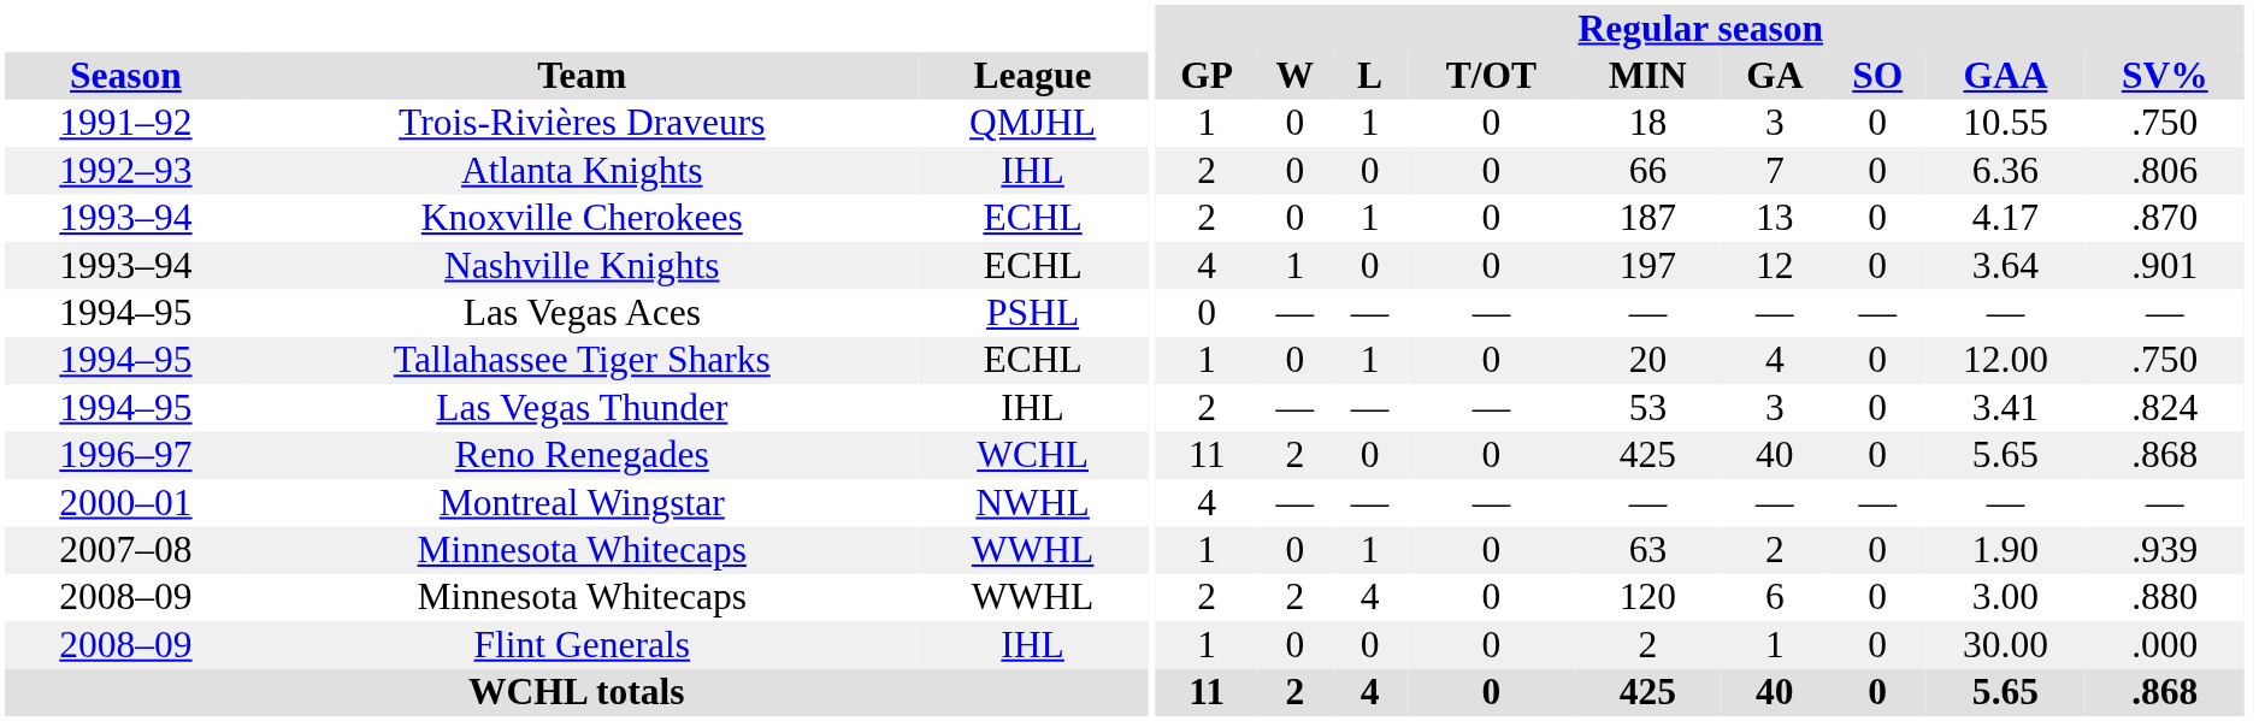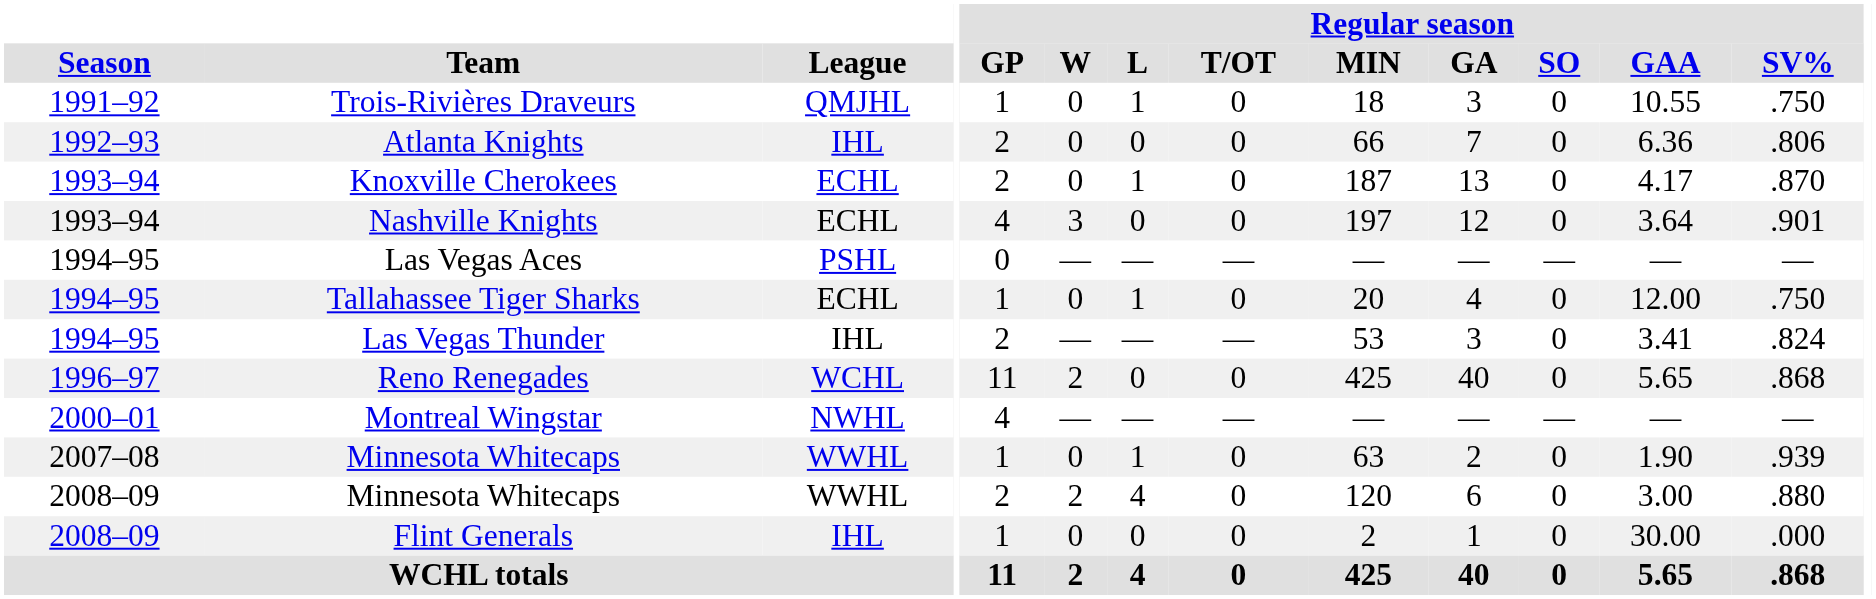 <table border="0" cellpadding="1" cellspacing="0" style="text-align:center; width:75%;">
 <tr bgcolor="#e0e0e0">
 <th colspan="3" bgcolor="#ffffff"></th>
 <th rowspan="99" bgcolor="#ffffff"></th>
 <th colspan="9" bgcolor="#e0e0e0"><a href='#'>Regular season</a></th>
 <th rowspan="99" bgcolor="#ffffff"></th>
 </tr>
 <tr bgcolor="#e0e0e0">
 <th><a href='#'>Season</a></th>
 <th>Team</th>
 <th>League</th>
 <th>GP</th>
 <th>W</th>
 <th>L</th>
 <th>T/OT</th>
 <th>MIN</th>
 <th>GA</th>
 <th><a href='#'>SO</a></th>
 <th><a href='#'>GAA</a></th>
 <th><a href='#'>SV%</a></th>
 </tr>
 <tr>
 <td><a href='#'>1991–92</a></td>
 <td><a href='#'>Trois-Rivières Draveurs</a></td>
 <td><a href='#'>QMJHL</a></td>
 <td>1</td>
 <td>0</td>
 <td>1</td>
 <td>0</td>
 <td>18</td>
 <td>3</td>
 <td>0</td>
 <td>10.55</td>
 <td>.750</td>
 </tr>
 <tr bgcolor="#f0f0f0">
 <td><a href='#'>1992–93</a></td>
 <td><a href='#'>Atlanta Knights</a></td>
 <td><a href='#'>IHL</a></td>
 <td>2</td>
 <td>0</td>
 <td>0</td>
 <td>0</td>
 <td>66</td>
 <td>7</td>
 <td>0</td>
 <td>6.36</td>
 <td>.806</td>
 </tr>
 <tr>
 <td><a href='#'>1993–94</a></td>
 <td><a href='#'>Knoxville Cherokees</a></td>
 <td><a href='#'>ECHL</a></td>
 <td>2</td>
 <td>0</td>
 <td>1</td>
 <td>0</td>
 <td>187</td>
 <td>13</td>
 <td>0</td>
 <td>4.17</td>
 <td>.870</td>
 </tr>
 <tr bgcolor="#f0f0f0">
 <td>1993–94</td>
 <td><a href='#'>Nashville Knights</a></td>
 <td>ECHL</td>
 <td>4</td>
-<td>1</td>
+<td>3</td>
 <td>0</td>
 <td>0</td>
 <td>197</td>
 <td>12</td>
 <td>0</td>
 <td>3.64</td>
 <td>.901</td>
 </tr>
 <tr>
 <td>1994–95</td>
 <td>Las Vegas Aces</td>
 <td><a href='#'>PSHL</a></td>
 <td>0</td>
 <td>—</td>
 <td>—</td>
 <td>—</td>
 <td>—</td>
 <td>—</td>
 <td>—</td>
 <td>—</td>
 <td>—</td>
 </tr>
 <tr bgcolor="#f0f0f0">
 <td><a href='#'>1994–95</a></td>
 <td><a href='#'>Tallahassee Tiger Sharks</a></td>
 <td>ECHL</td>
 <td>1</td>
 <td>0</td>
 <td>1</td>
 <td>0</td>
 <td>20</td>
 <td>4</td>
 <td>0</td>
 <td>12.00</td>
 <td>.750</td>
 </tr>
 <tr>
 <td><a href='#'>1994–95</a></td>
 <td><a href='#'>Las Vegas Thunder</a></td>
 <td>IHL</td>
 <td>2</td>
 <td>—</td>
 <td>—</td>
 <td>—</td>
 <td>53</td>
 <td>3</td>
 <td>0</td>
 <td>3.41</td>
 <td>.824</td>
 </tr>
 <tr bgcolor="#f0f0f0">
 <td><a href='#'>1996–97</a></td>
 <td><a href='#'>Reno Renegades</a></td>
 <td><a href='#'>WCHL</a></td>
 <td>11</td>
 <td>2</td>
 <td>0</td>
 <td>0</td>
 <td>425</td>
 <td>40</td>
 <td>0</td>
 <td>5.65</td>
 <td>.868</td>
 </tr>
 <tr>
 <td><a href='#'>2000–01</a></td>
 <td><a href='#'>Montreal Wingstar</a></td>
 <td><a href='#'>NWHL</a></td>
 <td>4</td>
 <td>—</td>
 <td>—</td>
 <td>—</td>
 <td>—</td>
 <td>—</td>
 <td>—</td>
 <td>—</td>
 <td>—</td>
 </tr>
 <tr bgcolor="#f0f0f0">
 <td>2007–08</td>
 <td><a href='#'>Minnesota Whitecaps</a></td>
 <td><a href='#'>WWHL</a></td>
 <td>1</td>
 <td>0</td>
 <td>1</td>
 <td>0</td>
 <td>63</td>
 <td>2</td>
 <td>0</td>
 <td>1.90</td>
 <td>.939</td>
 </tr>
 <tr>
 <td>2008–09</td>
 <td>Minnesota Whitecaps</td>
 <td>WWHL</td>
 <td>2</td>
 <td>2</td>
 <td>4</td>
 <td>0</td>
 <td>120</td>
 <td>6</td>
 <td>0</td>
 <td>3.00</td>
 <td>.880</td>
 </tr>
 <tr bgcolor="#f0f0f0">
 <td><a href='#'>2008–09</a></td>
 <td><a href='#'>Flint Generals</a></td>
 <td><a href='#'>IHL</a></td>
 <td>1</td>
 <td>0</td>
 <td>0</td>
 <td>0</td>
 <td>2</td>
 <td>1</td>
 <td>0</td>
 <td>30.00</td>
 <td>.000</td>
 </tr>
 <tr bgcolor="#e0e0e0">
 <th colspan="3">WCHL totals</th>
 <th>11</th>
 <th>2</th>
 <th>4</th>
 <th>0</th>
 <th>425</th>
 <th>40</th>
 <th>0</th>
 <th>5.65</th>
 <th>.868</th>
 </tr>
 </table>
